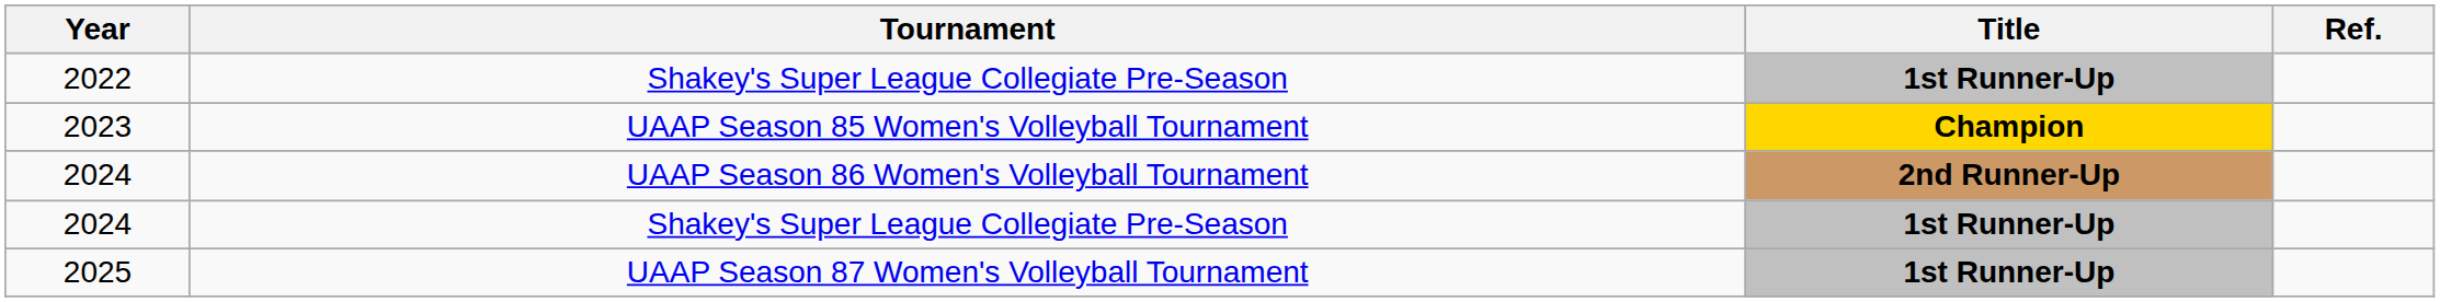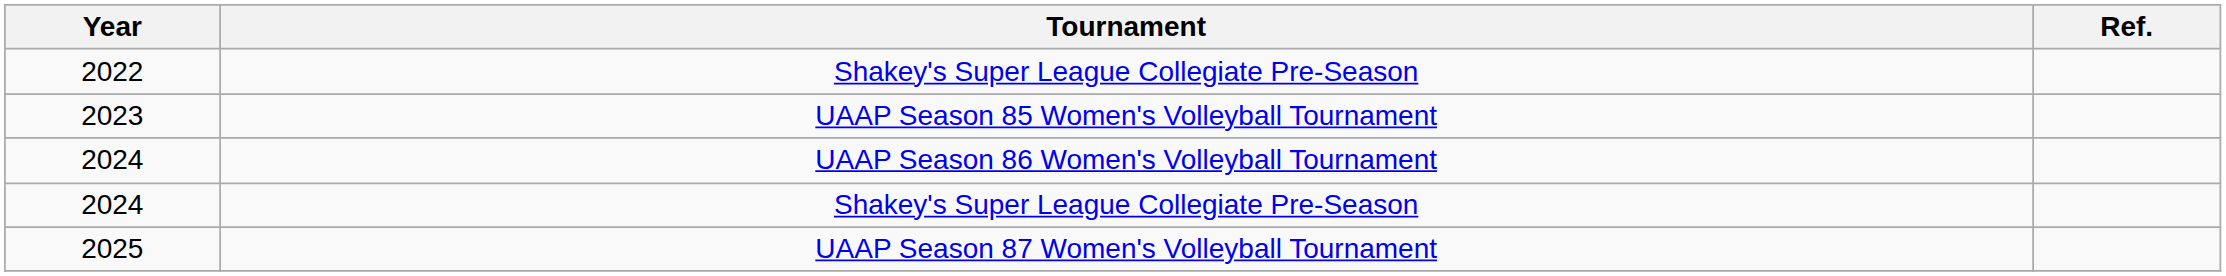 <table class="wikitable sortable" style="text-align:center" width="80%">
 <tr>
 <th>Year</th>
 <th>Tournament</th>
-<th>Title</th>
 <th>Ref.</th>
 </tr>
 <tr>
 <td>2022</td>
 <td><a href='#'>Shakey's Super League Collegiate Pre-Season</a></td>
-<td style="background:silver"><strong>1st Runner-Up</strong></td>
 <td></td>
 </tr>
 <tr>
 <td>2023</td>
 <td><a href='#'>UAAP Season 85 Women's Volleyball Tournament</a></td>
-<td style="background:gold"><strong>Champion</strong></td>
 <td></td>
 </tr>
 <tr>
 <td>2024</td>
 <td><a href='#'>UAAP Season 86 Women's Volleyball Tournament</a></td>
-<td style="background:#c96;"><strong>2nd Runner-Up</strong></td>
 <td></td>
 </tr>
 <tr>
 <td>2024</td>
 <td><a href='#'>Shakey's Super League Collegiate Pre-Season</a></td>
-<td style="background:silver"><strong>1st Runner-Up</strong></td>
 <td></td>
 </tr>
 <tr>
 <td>2025</td>
 <td><a href='#'>UAAP Season 87 Women's Volleyball Tournament</a></td>
-<td style="background:silver;"><strong>1st Runner-Up</strong></td>
 <td></td>
 </tr>
 </table>
